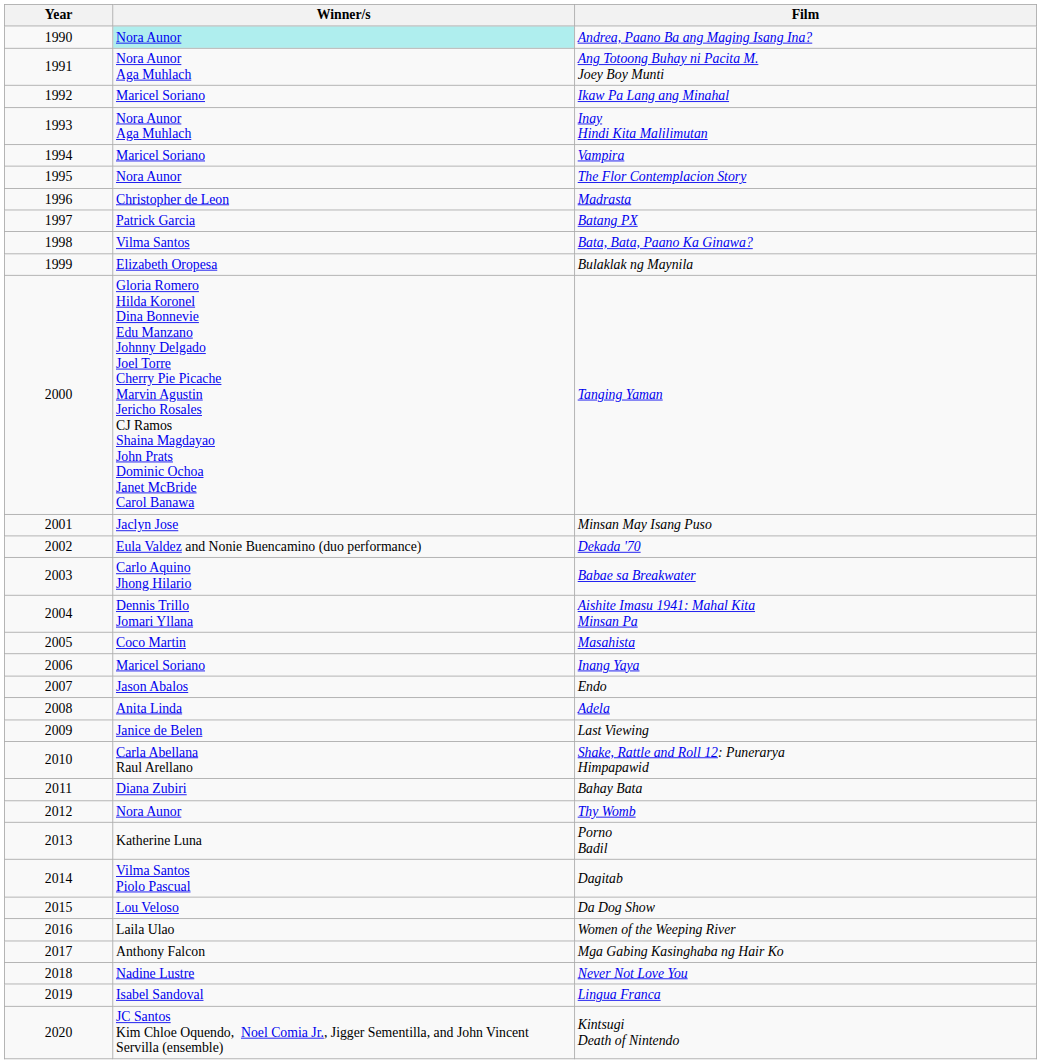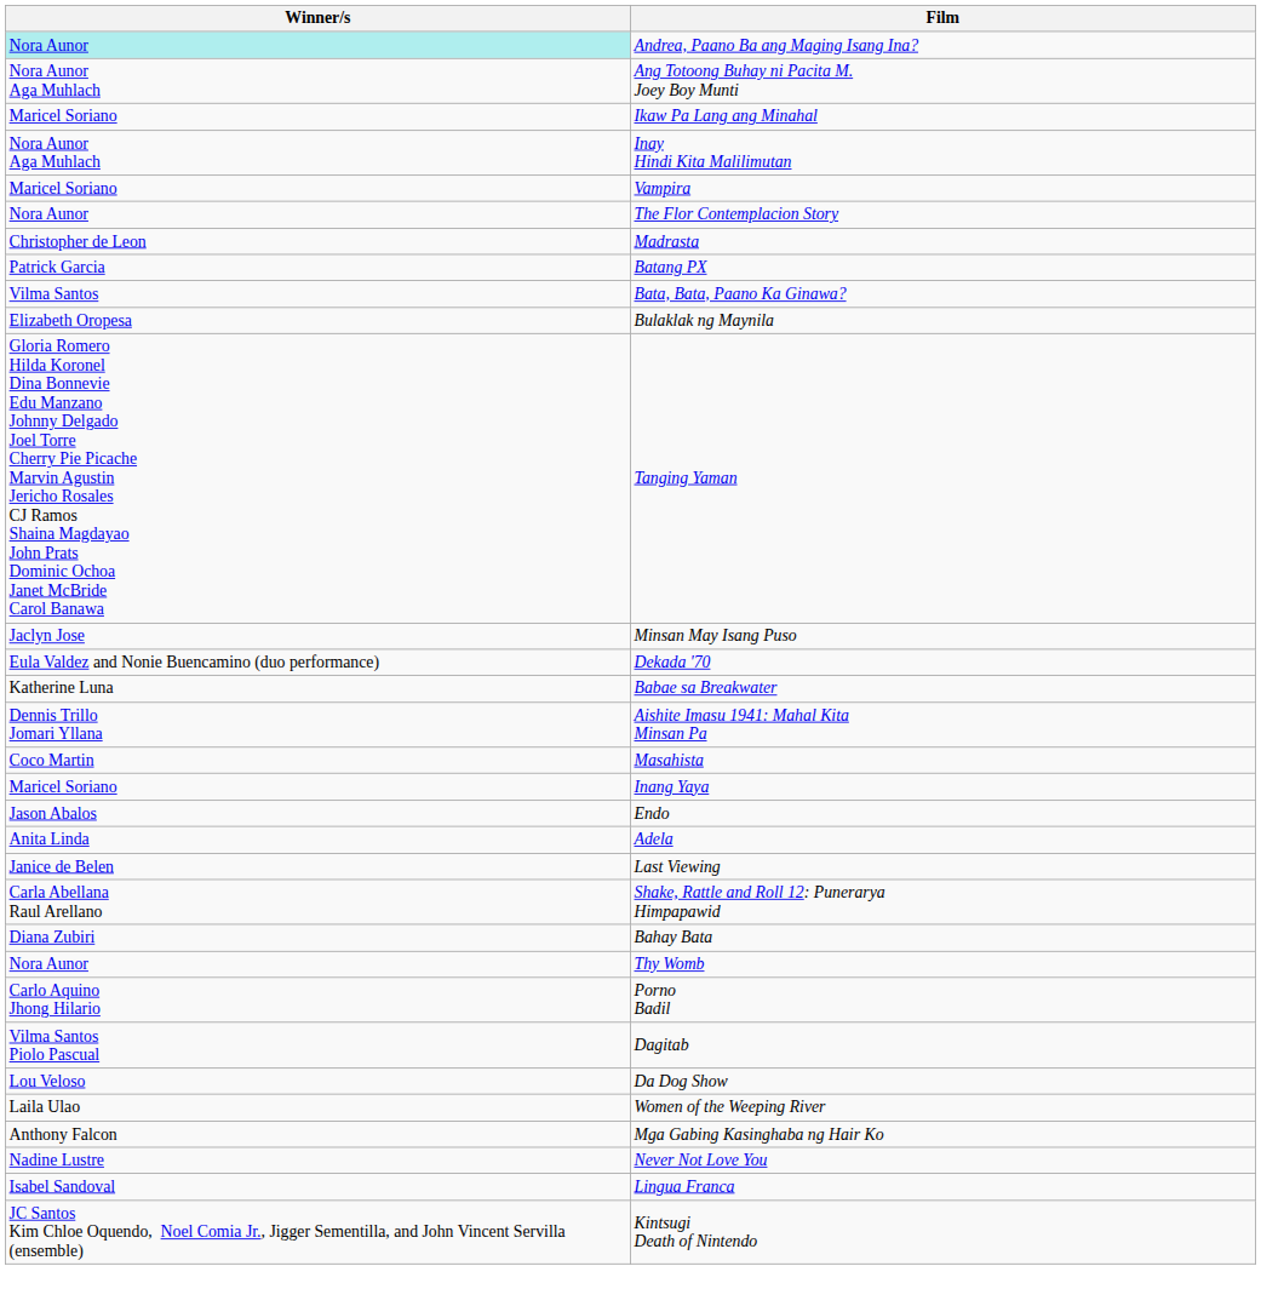 <table class="wikitable" style="width:95%;" cellpadding="5">
 <tr>
-<th style="width:100px;"><strong>Year</strong></th>
 <th style="width:450px;"><strong>Winner/s</strong></th>
 <th style="width:450px;"><strong>Film</strong></th>
 </tr>
 <tr>
-<td style="text-align:center;">1990</td>
 <td style="background: paleturquoise;"><a href='#'>Nora Aunor</a></td>
 <td><em><a href='#'>Andrea, Paano Ba ang Maging Isang Ina?</a></em></td>
 </tr>
 <tr>
-<td style="text-align:center;">1991</td>
 <td><a href='#'>Nora Aunor</a><br><a href='#'>Aga Muhlach</a></td>
 <td><em><a href='#'>Ang Totoong Buhay ni Pacita M.</a></em><br><em>Joey Boy Munti</em></td>
 </tr>
 <tr>
-<td style="text-align:center;">1992</td>
 <td><a href='#'>Maricel Soriano</a></td>
 <td><em><a href='#'>Ikaw Pa Lang ang Minahal</a></em></td>
 </tr>
 <tr>
-<td style="text-align:center;">1993</td>
 <td><a href='#'>Nora Aunor</a><br><a href='#'>Aga Muhlach</a></td>
 <td><em><a href='#'>Inay</a></em><br><em><a href='#'>Hindi Kita Malilimutan</a></em></td>
 </tr>
 <tr>
-<td style="text-align:center;">1994</td>
 <td><a href='#'>Maricel Soriano</a></td>
 <td><em><a href='#'>Vampira</a></em></td>
 </tr>
 <tr>
-<td style="text-align:center;">1995</td>
 <td><a href='#'>Nora Aunor</a></td>
 <td><em><a href='#'>The Flor Contemplacion Story</a></em></td>
 </tr>
 <tr>
-<td style="text-align:center;">1996</td>
 <td><a href='#'>Christopher de Leon</a></td>
 <td><em><a href='#'>Madrasta</a></em></td>
 </tr>
 <tr>
-<td style="text-align:center;">1997</td>
 <td><a href='#'>Patrick Garcia</a></td>
 <td><em><a href='#'>Batang PX</a></em></td>
 </tr>
 <tr>
-<td style="text-align:center;">1998</td>
 <td><a href='#'>Vilma Santos</a></td>
 <td><em><a href='#'>Bata, Bata, Paano Ka Ginawa?</a></em></td>
 </tr>
 <tr>
-<td style="text-align:center;">1999</td>
 <td><a href='#'>Elizabeth Oropesa</a></td>
 <td><em>Bulaklak ng Maynila</em></td>
 </tr>
 <tr>
-<td style="text-align:center;">2000</td>
 <td><a href='#'>Gloria Romero</a><br><a href='#'>Hilda Koronel</a><br><a href='#'>Dina Bonnevie</a><br><a href='#'>Edu Manzano</a><br><a href='#'>Johnny Delgado</a><br><a href='#'>Joel Torre</a><br><a href='#'>Cherry Pie Picache</a><br><a href='#'>Marvin Agustin</a><br><a href='#'>Jericho Rosales</a><br>CJ Ramos<br><a href='#'>Shaina Magdayao</a><br><a href='#'>John Prats</a><br><a href='#'>Dominic Ochoa</a><br><a href='#'>Janet McBride</a><br><a href='#'>Carol Banawa</a></td>
 <td><em><a href='#'>Tanging Yaman</a></em></td>
 </tr>
 <tr>
-<td style="text-align:center;">2001</td>
 <td><a href='#'>Jaclyn Jose</a></td>
 <td><em>Minsan May Isang Puso</em></td>
 </tr>
 <tr>
-<td style="text-align:center;">2002</td>
 <td><a href='#'>Eula Valdez</a> and Nonie Buencamino (duo performance)</td>
 <td><em><a href='#'>Dekada '70</a></em></td>
 </tr>
 <tr>
-<td style="text-align:center;">2003</td>
-<td><a href='#'>Carlo Aquino</a><br><a href='#'>Jhong Hilario</a></td>
+<td>Katherine Luna</td>
 <td><em><a href='#'>Babae sa Breakwater</a></em></td>
 </tr>
 <tr>
-<td style="text-align:center;">2004</td>
 <td><a href='#'>Dennis Trillo</a><br><a href='#'>Jomari Yllana</a></td>
 <td><em><a href='#'>Aishite Imasu 1941: Mahal Kita</a></em><br><em><a href='#'>Minsan Pa</a></em></td>
 </tr>
 <tr>
-<td style="text-align:center;">2005</td>
 <td><a href='#'>Coco Martin</a></td>
 <td><em><a href='#'>Masahista</a></em></td>
 </tr>
 <tr>
-<td style="text-align:center;">2006</td>
 <td><a href='#'>Maricel Soriano</a></td>
 <td><em><a href='#'>Inang Yaya</a></em></td>
 </tr>
 <tr>
-<td style="text-align:center;">2007</td>
 <td><a href='#'>Jason Abalos</a></td>
 <td><em>Endo</em></td>
 </tr>
 <tr>
-<td style="text-align:center;">2008</td>
 <td><a href='#'>Anita Linda</a></td>
 <td><em><a href='#'>Adela</a></em></td>
 </tr>
 <tr>
-<td style="text-align:center;">2009</td>
 <td><a href='#'>Janice de Belen</a></td>
 <td><em>Last Viewing</em></td>
 </tr>
 <tr>
-<td style="text-align:center;">2010</td>
 <td><a href='#'>Carla Abellana</a><br>Raul Arellano</td>
 <td><em><a href='#'>Shake, Rattle and Roll 12</a>: Punerarya</em><br><em>Himpapawid</em></td>
 </tr>
 <tr>
-<td style="text-align:center;">2011</td>
 <td><a href='#'>Diana Zubiri</a></td>
 <td><em>Bahay Bata</em></td>
 </tr>
 <tr>
-<td style="text-align:center;">2012</td>
 <td><a href='#'>Nora Aunor</a></td>
 <td><em><a href='#'>Thy Womb</a></em></td>
 </tr>
 <tr>
-<td style="text-align:center;">2013</td>
-<td>Katherine Luna</td>
+<td><a href='#'>Carlo Aquino</a><br><a href='#'>Jhong Hilario</a></td>
 <td><em>Porno</em><br><em>Badil</em></td>
 </tr>
 <tr>
-<td style="text-align:center;">2014</td>
 <td><a href='#'>Vilma Santos</a><br><a href='#'>Piolo Pascual</a></td>
 <td><em>Dagitab</em></td>
 </tr>
 <tr>
-<td style="text-align:center;">2015</td>
 <td><a href='#'>Lou Veloso</a></td>
 <td><em>Da Dog Show</em></td>
 </tr>
 <tr>
-<td style="text-align:center;">2016</td>
 <td>Laila Ulao</td>
 <td><em>Women of the Weeping River</em></td>
 </tr>
 <tr>
-<td style="text-align:center;">2017</td>
 <td>Anthony Falcon</td>
 <td><em>Mga Gabing Kasinghaba ng Hair Ko</em></td>
 </tr>
 <tr>
-<td style="text-align:center;">2018</td>
 <td><a href='#'>Nadine Lustre</a></td>
 <td><em><a href='#'>Never Not Love You</a></em></td>
 </tr>
 <tr>
-<td style="text-align:center;">2019</td>
 <td><a href='#'>Isabel Sandoval</a></td>
 <td><em><a href='#'>Lingua Franca</a></em></td>
 </tr>
 <tr>
-<td style="text-align:center;">2020</td>
 <td><a href='#'>JC Santos</a><br>Kim Chloe Oquendo,  <a href='#'>Noel Comia Jr.</a>, Jigger Sementilla, and John Vincent Servilla (ensemble)</td>
 <td><em>Kintsugi</em><br><em>Death of Nintendo</em></td>
 </tr>
 </table>
